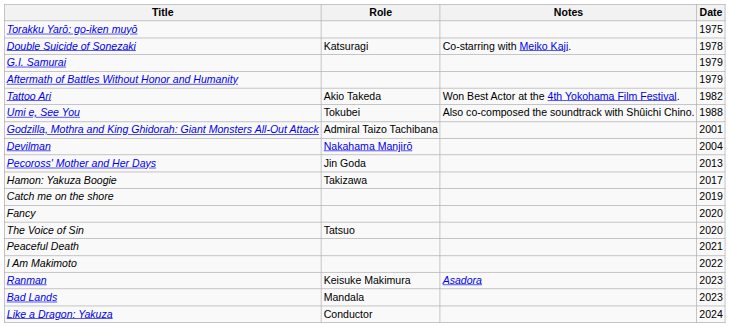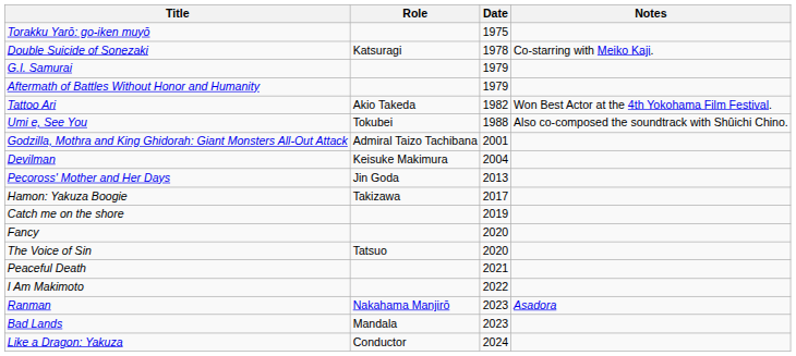 <table class=wikitable>
 <tr>
 <th>Title</th>
 <th>Role</th>
+<th>Date</th>
 <th>Notes</th>
-<th>Date</th>
 </tr>
 <tr>
 <td><em><a href='#'>Torakku Yarō: go-iken muyō</a></em></td>
 <td></td>
+<td>1975</td>
 <td></td>
-<td>1975</td>
 </tr>
 <tr>
 <td><em><a href='#'>Double Suicide of Sonezaki</a></em></td>
 <td>Katsuragi</td>
+<td>1978</td>
 <td>Co-starring with <a href='#'>Meiko Kaji</a>.</td>
-<td>1978</td>
 </tr>
 <tr>
 <td><em><a href='#'>G.I. Samurai</a></em></td>
 <td></td>
+<td>1979</td>
 <td></td>
-<td>1979</td>
 </tr>
 <tr>
 <td><em><a href='#'>Aftermath of Battles Without Honor and Humanity</a></em></td>
 <td></td>
+<td>1979</td>
 <td></td>
-<td>1979</td>
 </tr>
 <tr>
 <td><em><a href='#'>Tattoo Ari</a></em></td>
 <td>Akio Takeda</td>
+<td>1982</td>
 <td>Won Best Actor at the <a href='#'>4th Yokohama Film Festival</a>.</td>
-<td>1982</td>
 </tr>
 <tr>
 <td><em><a href='#'>Umi e, See You</a></em></td>
 <td>Tokubei</td>
+<td>1988</td>
 <td>Also co-composed the soundtrack with Shûichi Chino.</td>
-<td>1988</td>
 </tr>
 <tr>
 <td><em><a href='#'>Godzilla, Mothra and King Ghidorah: Giant Monsters All-Out Attack</a></em></td>
 <td>Admiral Taizo Tachibana</td>
+<td>2001</td>
 <td></td>
-<td>2001</td>
 </tr>
 <tr>
 <td><em><a href='#'>Devilman</a></em></td>
-<td><a href='#'>Nakahama Manjirō</a></td>
+<td>Keisuke Makimura</td>
+<td>2004</td>
 <td></td>
-<td>2004</td>
 </tr>
 <tr>
 <td><em><a href='#'>Pecoross' Mother and Her Days</a></em></td>
 <td>Jin Goda</td>
+<td>2013</td>
 <td></td>
-<td>2013</td>
 </tr>
 <tr>
 <td><em>Hamon: Yakuza Boogie</em></td>
 <td>Takizawa</td>
+<td>2017</td>
 <td></td>
-<td>2017</td>
 </tr>
 <tr>
 <td><em>Catch me on the shore</em></td>
 <td></td>
+<td>2019</td>
 <td></td>
-<td>2019</td>
 </tr>
 <tr>
 <td><em>Fancy</em></td>
 <td></td>
+<td>2020</td>
 <td></td>
-<td>2020</td>
 </tr>
 <tr>
 <td><em>The Voice of Sin</em></td>
 <td>Tatsuo</td>
+<td>2020</td>
 <td></td>
-<td>2020</td>
 </tr>
 <tr>
 <td><em>Peaceful Death</em></td>
 <td></td>
+<td>2021</td>
 <td></td>
-<td>2021</td>
 </tr>
 <tr>
 <td><em>I Am Makimoto</em></td>
 <td></td>
+<td>2022</td>
 <td></td>
-<td>2022</td>
 </tr>
 <tr>
 <td><em><a href='#'>Ranman</a></em></td>
-<td>Keisuke Makimura</td>
+<td><a href='#'>Nakahama Manjirō</a></td>
+<td>2023</td>
 <td><em><a href='#'>Asadora</a></em></td>
-<td>2023</td>
 </tr>
 <tr>
 <td><em><a href='#'>Bad Lands</a></em></td>
 <td>Mandala</td>
+<td>2023</td>
 <td></td>
-<td>2023</td>
 </tr>
 <tr>
 <td><em><a href='#'>Like a Dragon: Yakuza</a></em></td>
 <td>Conductor</td>
+<td>2024</td>
 <td></td>
-<td>2024</td>
 </tr>
 </table>
